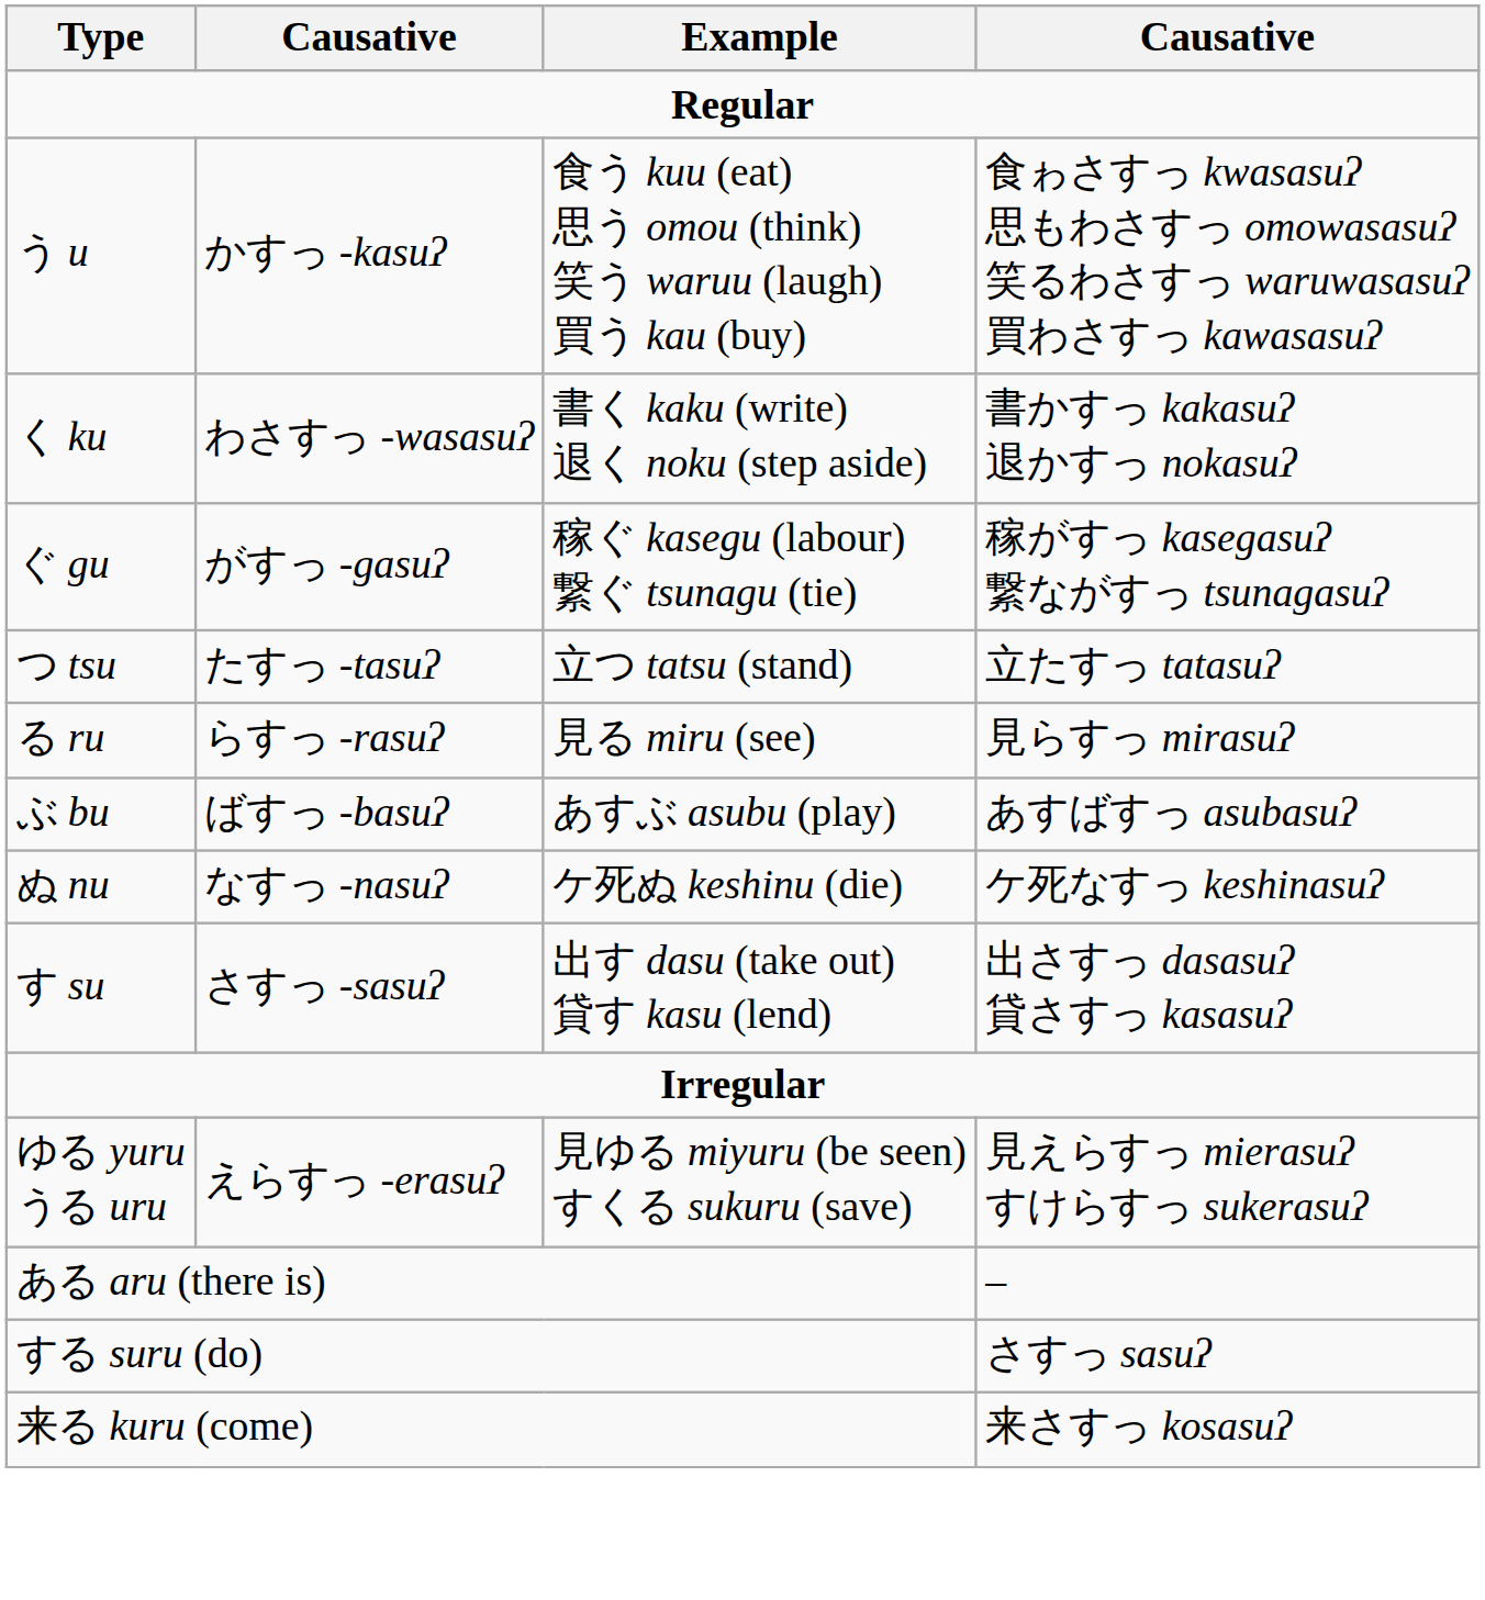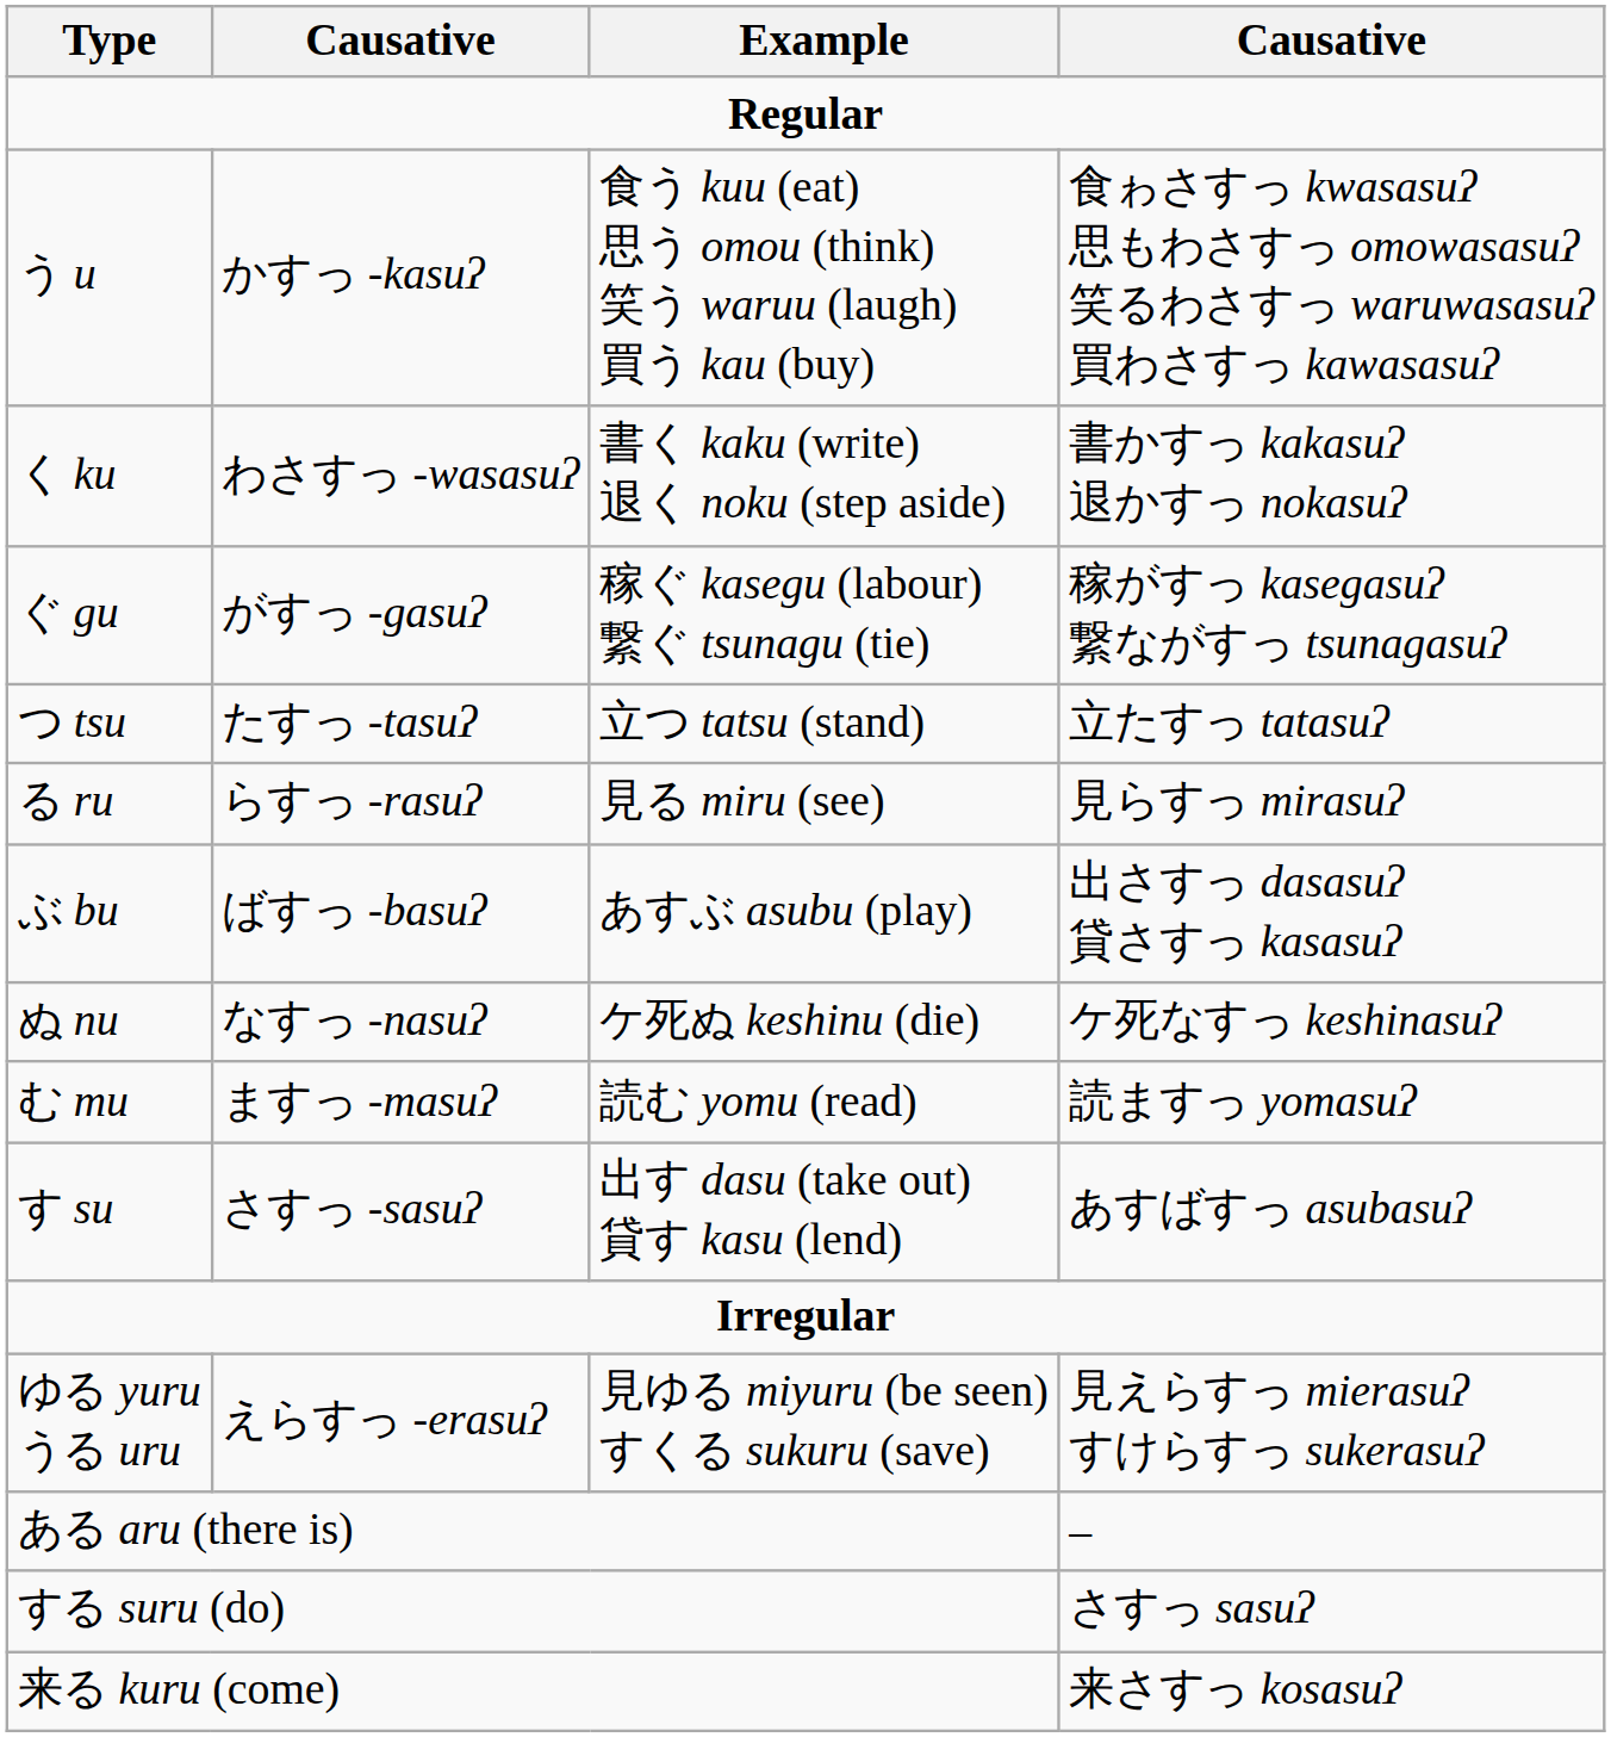 <table class="wikitable"  style="float:right; margin-left:15px; margin-top:0px">
 <tr>
 <th>Type</th>
 <th>Causative</th>
 <th>Example</th>
 <th>Causative</th>
 </tr>
 <tr>
 <td colspan = 4 align="center"><strong>Regular</strong></td>
 </tr>
 <tr>
 <td>う <em>u</em></td>
 <td>かすっ <em>-kasuʔ</em></td>
 <td>食う <em>kuu</em> (eat)<br> 思う <em>omou</em> (think)<br> 笑う <em>waruu</em> (laugh)<br>買う <em>kau</em> (buy)</td>
 <td>食ゎさすっ <em>kwasasuʔ</em><br> 思もわさすっ <em>omowasasuʔ</em><br> 笑るわさすっ <em>waruwasasuʔ</em><br>買わさすっ <em>kawasasuʔ</em></td>
 </tr>
 <tr>
 <td>く <em>ku</em></td>
 <td>わさすっ <em>-wasasuʔ</em></td>
 <td>書く <em>kaku</em> (write)<br>退く <em>noku</em> (step aside)</td>
 <td>書かすっ <em>kakasuʔ</em><br>退かすっ <em>nokasuʔ</em></td>
 </tr>
 <tr>
 <td>ぐ <em>gu</em></td>
 <td>がすっ <em>-gasuʔ</em></td>
 <td>稼ぐ <em>kasegu</em> (labour)<br>繋ぐ <em>tsunagu</em> (tie)</td>
 <td>稼がすっ <em>kasegasuʔ</em><br>繋ながすっ <em>tsunagasuʔ</em></td>
 </tr>
 <tr>
 <td>つ <em>tsu</em></td>
 <td>たすっ <em>-tasuʔ</em></td>
 <td>立つ <em>tatsu</em> (stand)</td>
 <td>立たすっ <em>tatasuʔ</em></td>
 </tr>
 <tr>
 <td>る <em>ru</em></td>
 <td>らすっ <em>-rasuʔ</em></td>
 <td>見る <em>miru</em> (see)</td>
 <td>見らすっ <em>mirasuʔ</em></td>
 </tr>
 <tr>
 <td>ぶ <em>bu</em></td>
 <td>ばすっ <em>-basuʔ</em></td>
 <td>あすぶ <em>asubu</em> (play)</td>
-<td>あすばすっ <em>asubasuʔ</em></td>
+<td>出さすっ <em>dasasuʔ</em><br>貸さすっ <em>kasasuʔ</em></td>
 </tr>
 <tr>
 <td>ぬ <em>nu</em></td>
 <td>なすっ <em>-nasuʔ</em></td>
 <td>ケ死ぬ <em>keshinu</em> (die)</td>
 <td>ケ死なすっ <em>keshinasuʔ</em></td>
 </tr>
 <tr>
+<td>む <em>mu</em></td>
+<td>ますっ <em>-masuʔ</em></td>
+<td>読む <em>yomu</em> (read)</td>
+<td>読ますっ <em>yomasuʔ</em></td>
+</tr>
+<tr>
 <td>す <em>su</em></td>
 <td>さすっ <em>-sasuʔ</em></td>
 <td>出す <em>dasu</em> (take out)<br>貸す <em>kasu</em> (lend)</td>
-<td>出さすっ <em>dasasuʔ</em><br>貸さすっ <em>kasasuʔ</em></td>
+<td>あすばすっ <em>asubasuʔ</em></td>
 </tr>
 <tr>
 <td colspan = 4 align="center"><strong>Irregular</strong></td>
 </tr>
 <tr>
 <td>ゆる <em>yuru</em><br>うる <em>uru</em></td>
 <td>えらすっ <em>-erasuʔ</em></td>
 <td>見ゆる <em>miyuru</em> (be seen)<br>すくる <em>sukuru</em> (save)</td>
 <td>見えらすっ <em>mierasuʔ</em><br>すけらすっ <em>sukerasuʔ</em></td>
 </tr>
 <tr>
 <td colspan="3">ある <em>aru</em> (there is)</td>
 <td>–</td>
 </tr>
 <tr>
 <td colspan="3">する <em>suru</em> (do)</td>
 <td>さすっ <em>sasuʔ</em></td>
 </tr>
 <tr>
 <td colspan="3">来る <em>kuru</em> (come)</td>
 <td>来さすっ <em>kosasuʔ</em></td>
 </tr>
 </table>
